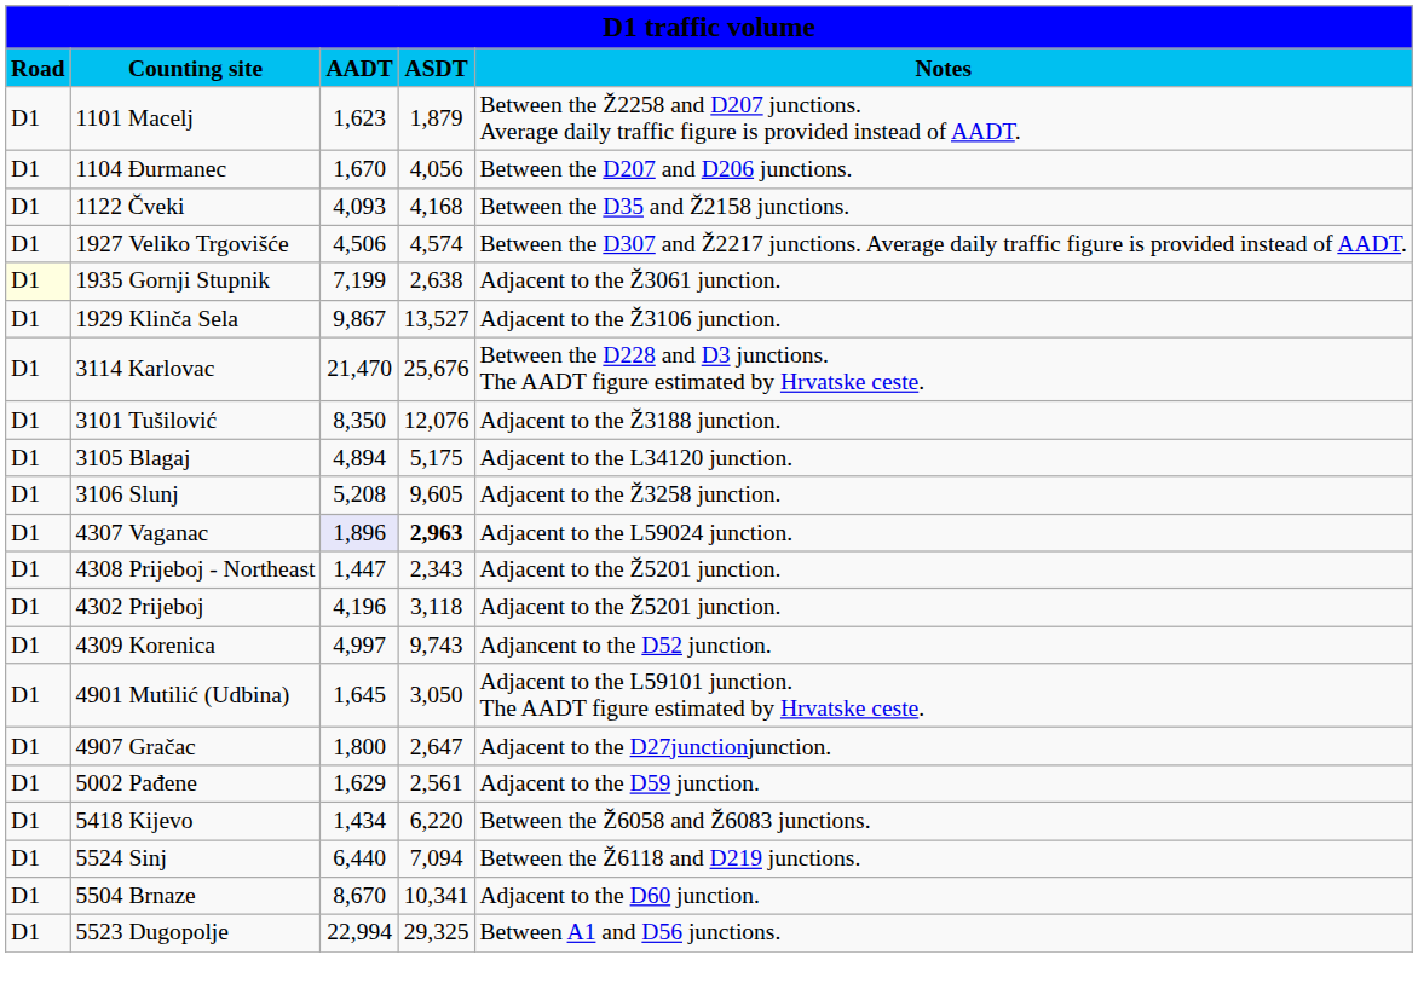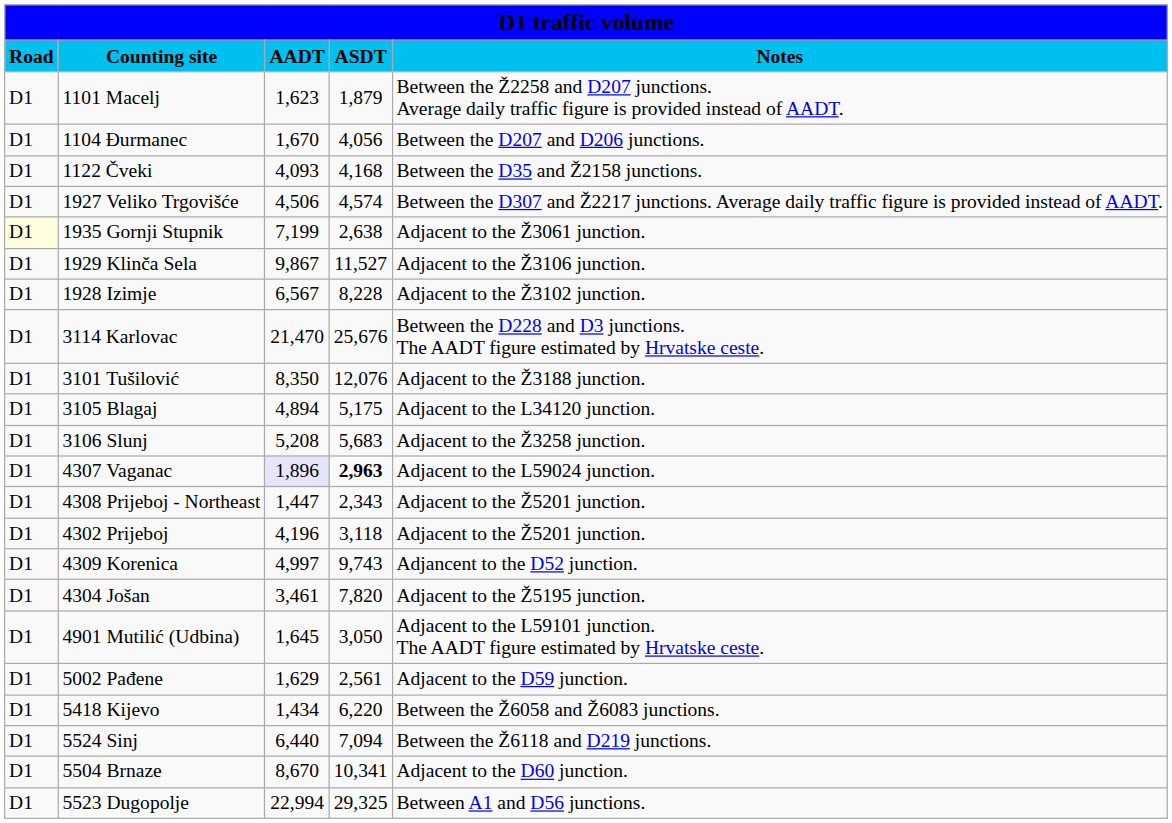 <table class="wikitable">
 <tr>
 <td colspan=5 bgcolor=blue align=center style=margin-top:15><span><big><strong>D1 traffic volume</strong></big></span></td>
 </tr>
 <tr>
 <td align=center bgcolor=00c0f0><strong>Road</strong></td>
 <td align=center bgcolor=00c0f0><strong>Counting site</strong></td>
 <td align=center bgcolor=00c0f0><strong>AADT</strong></td>
 <td align=center bgcolor=00c0f0><strong>ASDT</strong></td>
 <td align=center bgcolor=00c0f0><strong>Notes</strong></td>
 </tr>
 <tr>
 <td nowrap> D1</td>
 <td>1101 Macelj</td>
 <td align=center>1,623</td>
 <td align=center>1,879</td>
 <td>Between the Ž2258 and <a href='#'>D207</a> junctions.<br>Average daily traffic figure is provided instead of <a href='#'>AADT</a>.</td>
 </tr>
 <tr>
 <td nowrap> D1</td>
 <td>1104 Đurmanec</td>
 <td align=center>1,670</td>
 <td align=center>4,056</td>
 <td>Between the <a href='#'>D207</a> and <a href='#'>D206</a> junctions.</td>
 </tr>
 <tr>
 <td> D1</td>
 <td>1122 Čveki</td>
 <td align=center>4,093</td>
 <td align=center>4,168</td>
 <td>Between the <a href='#'>D35</a> and Ž2158 junctions.</td>
 </tr>
 <tr>
 <td> D1</td>
 <td>1927 Veliko Trgovišće</td>
 <td align=center>4,506</td>
 <td align=center>4,574</td>
 <td>Between the <a href='#'>D307</a> and Ž2217 junctions. Average daily traffic figure is provided instead of <a href='#'>AADT</a>.</td>
 </tr>
 <tr>
 <td style="background: lightyellow;"> D1</td>
 <td>1935 Gornji Stupnik</td>
 <td align=center>7,199</td>
 <td align=center>2,638</td>
 <td>Adjacent to the Ž3061 junction.</td>
 </tr>
 <tr>
 <td> D1</td>
 <td>1929 Klinča Sela</td>
 <td align=center>9,867</td>
-<td align=center>13,527</td>
+<td align=center>11,527</td>
 <td>Adjacent to the Ž3106 junction.</td>
+</tr>
+<tr>
+<td> D1</td>
+<td>1928 Izimje</td>
+<td align=center>6,567</td>
+<td align=center>8,228</td>
+<td>Adjacent to the Ž3102 junction.</td>
 </tr>
 <tr>
 <td> D1</td>
 <td>3114 Karlovac</td>
 <td align=center>21,470</td>
 <td align=center>25,676</td>
 <td>Between the <a href='#'>D228</a> and <a href='#'>D3</a> junctions.<br>The AADT figure estimated by <a href='#'>Hrvatske ceste</a>.</td>
 </tr>
 <tr>
 <td> D1</td>
 <td>3101 Tušilović</td>
 <td align=center>8,350</td>
 <td align=center>12,076</td>
 <td>Adjacent to the Ž3188 junction.</td>
 </tr>
 <tr>
 <td> D1</td>
 <td>3105 Blagaj</td>
 <td align=center>4,894</td>
 <td align=center>5,175</td>
 <td>Adjacent to the L34120 junction.</td>
 </tr>
 <tr>
 <td> D1</td>
 <td>3106 Slunj</td>
 <td align=center>5,208</td>
-<td align=center>9,605</td>
+<td align=center>5,683</td>
 <td>Adjacent to the Ž3258 junction.</td>
 </tr>
 <tr>
 <td> D1</td>
 <td>4307 Vaganac</td>
 <td align=center style="background: lavender;">1,896</td>
 <td align=center><strong>2,963</strong></td>
 <td>Adjacent to the L59024 junction.</td>
 </tr>
 <tr>
 <td> D1</td>
 <td>4308 Prijeboj - Northeast</td>
 <td align=center>1,447</td>
 <td align=center>2,343</td>
 <td>Adjacent to the Ž5201 junction.</td>
 </tr>
 <tr>
 <td> D1</td>
 <td>4302 Prijeboj</td>
 <td align=center>4,196</td>
 <td align=center>3,118</td>
 <td>Adjacent to the  Ž5201 junction.</td>
 </tr>
 <tr>
 <td> D1</td>
 <td>4309 Korenica</td>
 <td align=center>4,997</td>
 <td align=center>9,743</td>
 <td>Adjancent to the <a href='#'>D52</a> junction.</td>
 </tr>
 <tr>
 <td> D1</td>
+<td>4304 Jošan</td>
+<td align=center>3,461</td>
+<td align=center>7,820</td>
+<td>Adjacent to the Ž5195 junction.</td>
+</tr>
+<tr>
+<td> D1</td>
 <td>4901 Mutilić (Udbina)</td>
 <td align=center>1,645</td>
 <td align=center>3,050</td>
 <td>Adjacent to the L59101 junction.<br>The AADT figure estimated by <a href='#'>Hrvatske ceste</a>.</td>
-</tr>
-<tr>
-<td> D1</td>
-<td>4907 Gračac</td>
-<td align=center>1,800</td>
-<td align=center>2,647</td>
-<td>Adjacent to the <a href='#'>D27junction</a>junction.</td>
 </tr>
 <tr>
 <td> D1</td>
 <td>5002 Pađene</td>
 <td align=center>1,629</td>
 <td align=center>2,561</td>
 <td>Adjacent to the <a href='#'>D59</a> junction.</td>
 </tr>
 <tr>
 <td> D1</td>
 <td>5418 Kijevo</td>
 <td align=center>1,434</td>
 <td align=center>6,220</td>
 <td>Between the Ž6058 and Ž6083 junctions.</td>
 </tr>
 <tr>
 <td> D1</td>
 <td>5524 Sinj</td>
 <td align=center>6,440</td>
 <td align=center>7,094</td>
 <td>Between the Ž6118 and <a href='#'>D219</a> junctions.</td>
 </tr>
 <tr>
 <td> D1</td>
 <td>5504 Brnaze</td>
 <td align=center>8,670</td>
 <td align=center>10,341</td>
 <td>Adjacent to the <a href='#'>D60</a> junction.</td>
 </tr>
 <tr>
 <td> D1</td>
 <td>5523 Dugopolje</td>
 <td align=center>22,994</td>
 <td align=center>29,325</td>
 <td>Between <a href='#'>A1</a> and <a href='#'>D56</a> junctions.</td>
 </tr>
 </table>
